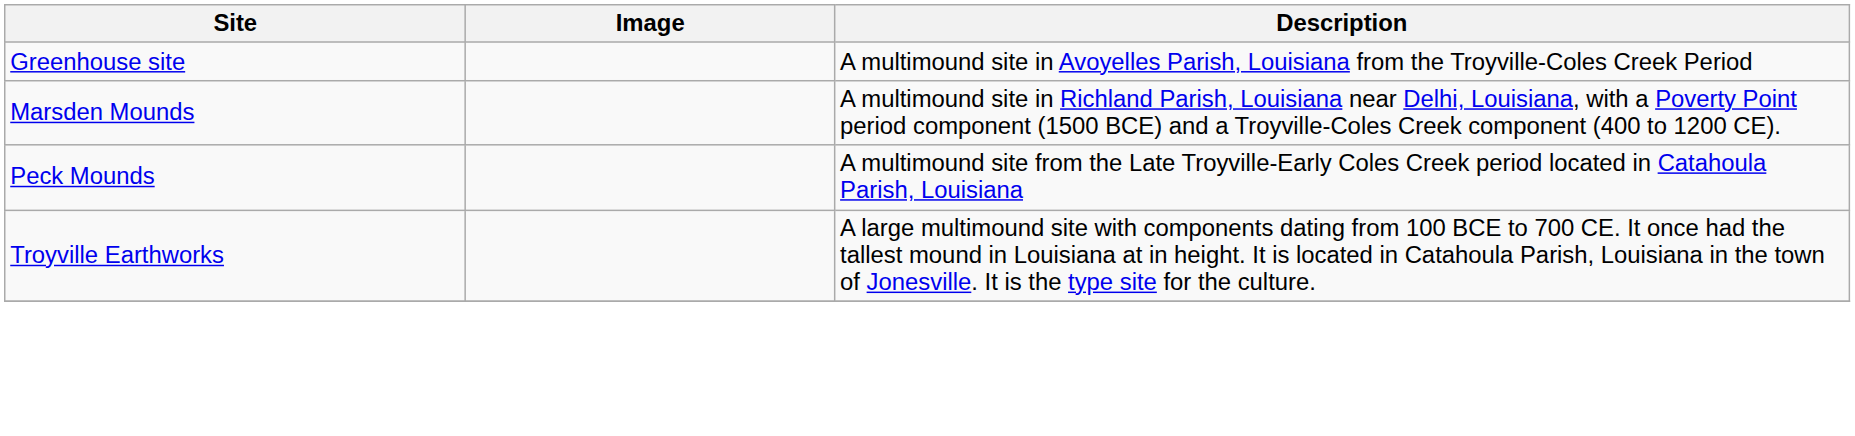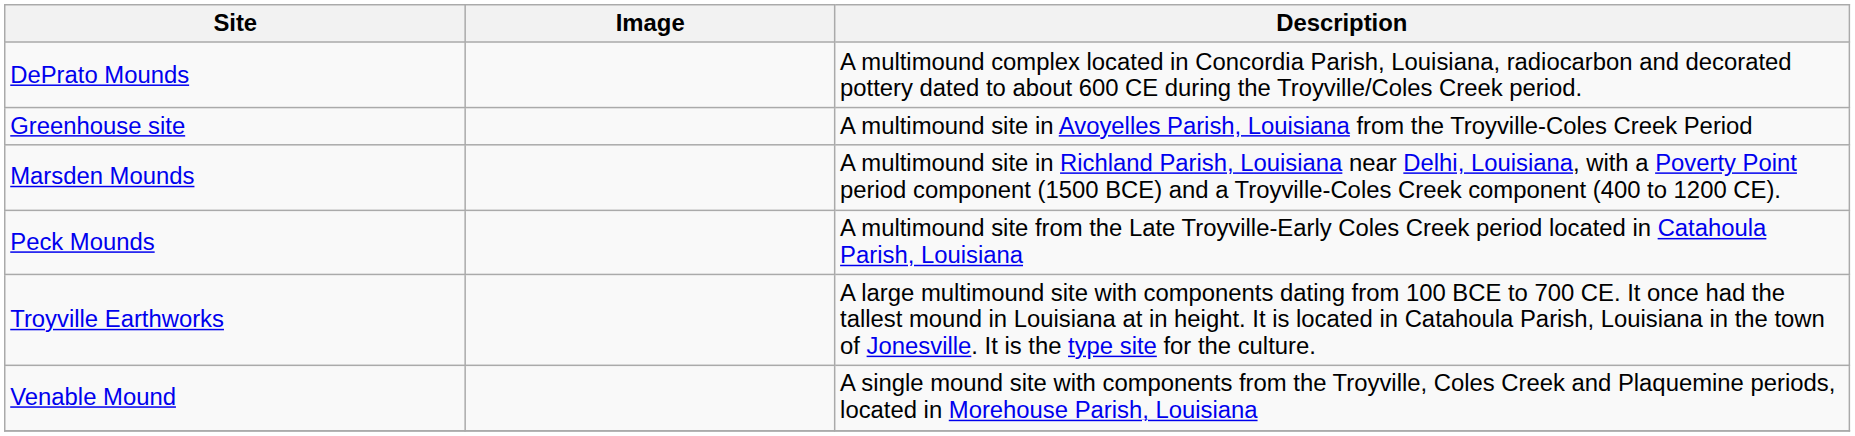 <table class="wikitable sortable" style="width:98%">
 <tr>
 <th width="25%"><strong>Site</strong></th>
 <th width="20%"><strong>Image</strong></th>
 <th width="55%"><strong>Description</strong></th>
+</tr>
+<tr>
+<td><a href='#'>DePrato Mounds</a></td>
+<td></td>
+<td>A multimound complex located in Concordia Parish, Louisiana, radiocarbon and decorated pottery dated to about 600 CE during the Troyville/Coles Creek period.</td>
 </tr>
 <tr>
 <td><a href='#'>Greenhouse site</a></td>
 <td></td>
 <td>A multimound site in <a href='#'>Avoyelles Parish, Louisiana</a> from the Troyville-Coles Creek Period</td>
 </tr>
 <tr>
 <td><a href='#'>Marsden Mounds</a></td>
 <td></td>
 <td>A multimound site in <a href='#'>Richland Parish, Louisiana</a> near <a href='#'>Delhi, Louisiana</a>, with a <a href='#'>Poverty Point</a> period component (1500 BCE) and a Troyville-Coles Creek component (400 to 1200 CE).</td>
 </tr>
 <tr>
 <td><a href='#'>Peck Mounds</a></td>
 <td></td>
 <td>A multimound site from the Late Troyville-Early Coles Creek period located in <a href='#'>Catahoula Parish, Louisiana</a></td>
 </tr>
 <tr>
 <td><a href='#'>Troyville Earthworks</a></td>
 <td></td>
 <td>A large multimound site with components dating from 100 BCE to 700 CE. It once had the tallest mound in Louisiana at  in height. It is located in Catahoula Parish, Louisiana in the town of <a href='#'>Jonesville</a>. It is the <a href='#'>type site</a> for the culture.</td>
 </tr>
 <tr>
+<td><a href='#'>Venable Mound</a></td>
+<td></td>
+<td>A single mound site with components from the Troyville, Coles Creek and Plaquemine periods, located in <a href='#'>Morehouse Parish, Louisiana</a></td>
+</tr>
+<tr>
 </tr>
 </table>
